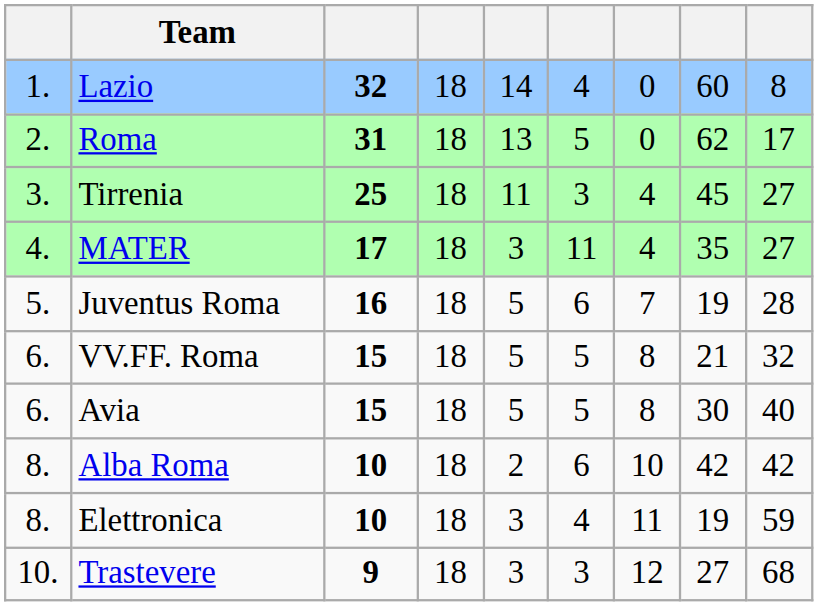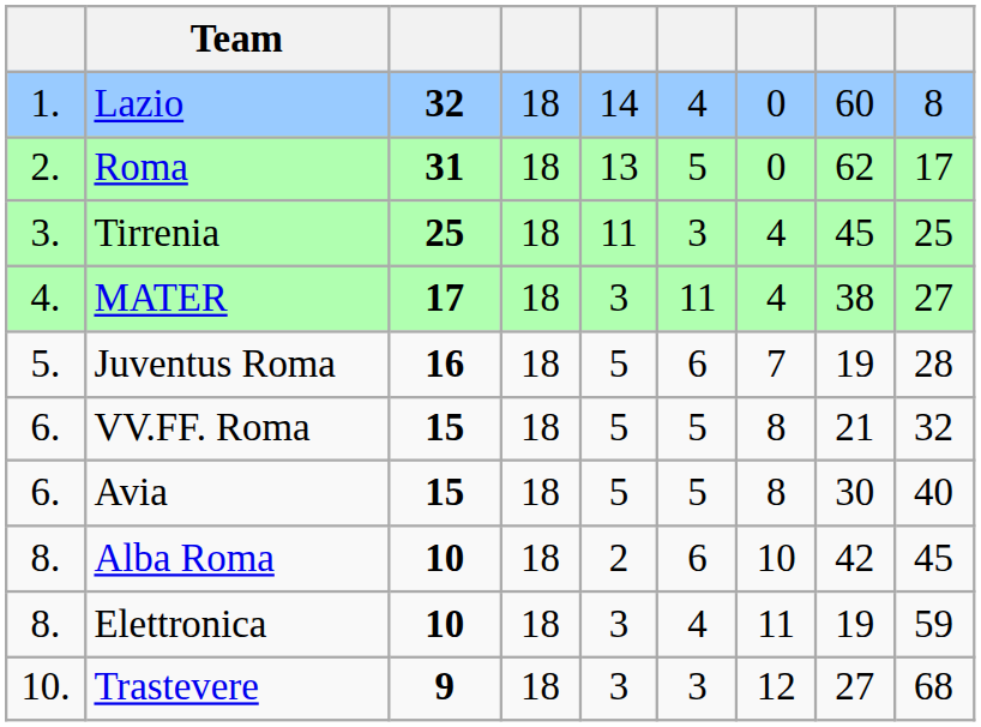 <table class="wikitable sortable" style="text-align: center; font-size: 90%;">
 <tr>
 <th width=7%></th>
 <th width=27%>Team</th>
 <th width=10%></th>
 <th width=7%></th>
 <th width=7%></th>
 <th width=7%></th>
 <th width=7%></th>
 <th width=7%></th>
 <th width=7%></th>
 </tr>
 <tr style="background:#99CBFF;">
 <td>1.</td>
 <td style="text-align:left;"><a href='#'>Lazio</a></td>
 <td><strong>32</strong></td>
 <td>18</td>
 <td>14</td>
 <td>4</td>
 <td>0</td>
 <td>60</td>
 <td>8</td>
 </tr>
 <tr style="background:#B0FFB0;">
 <td>2.</td>
 <td style="text-align:left;"><a href='#'>Roma</a></td>
 <td><strong>31</strong></td>
 <td>18</td>
 <td>13</td>
 <td>5</td>
 <td>0</td>
 <td>62</td>
 <td>17</td>
 </tr>
 <tr style="background:#B0FFB0;">
 <td>3.</td>
 <td style="text-align:left;">Tirrenia</td>
 <td><strong>25</strong></td>
 <td>18</td>
 <td>11</td>
 <td>3</td>
 <td>4</td>
 <td>45</td>
-<td>27</td>
+<td>25</td>
 </tr>
 <tr style="background:#B0FFB0;">
 <td>4.</td>
 <td style="text-align:left;"><a href='#'>MATER</a></td>
 <td><strong>17</strong></td>
 <td>18</td>
 <td>3</td>
 <td>11</td>
 <td>4</td>
-<td>35</td>
+<td>38</td>
 <td>27</td>
 </tr>
 <tr>
 <td>5.</td>
 <td style="text-align:left;">Juventus Roma</td>
 <td><strong>16</strong></td>
 <td>18</td>
 <td>5</td>
 <td>6</td>
 <td>7</td>
 <td>19</td>
 <td>28</td>
 </tr>
 <tr>
 <td>6.</td>
 <td style="text-align:left;">VV.FF. Roma</td>
 <td><strong>15</strong></td>
 <td>18</td>
 <td>5</td>
 <td>5</td>
 <td>8</td>
 <td>21</td>
 <td>32</td>
 </tr>
 <tr>
 <td>6.</td>
 <td style="text-align:left;">Avia</td>
 <td><strong>15</strong></td>
 <td>18</td>
 <td>5</td>
 <td>5</td>
 <td>8</td>
 <td>30</td>
 <td>40</td>
 </tr>
 <tr>
 <td>8.</td>
 <td style="text-align:left;"><a href='#'>Alba Roma</a></td>
 <td><strong>10</strong></td>
 <td>18</td>
 <td>2</td>
 <td>6</td>
 <td>10</td>
 <td>42</td>
-<td>42</td>
+<td>45</td>
 </tr>
 <tr>
 <td>8.</td>
 <td style="text-align:left;">Elettronica</td>
 <td><strong>10</strong></td>
 <td>18</td>
 <td>3</td>
 <td>4</td>
 <td>11</td>
 <td>19</td>
 <td>59</td>
 </tr>
 <tr>
 <td>10.</td>
 <td style="text-align:left;"><a href='#'>Trastevere</a></td>
 <td><strong>9</strong></td>
 <td>18</td>
 <td>3</td>
 <td>3</td>
 <td>12</td>
 <td>27</td>
 <td>68</td>
 </tr>
 </table>
